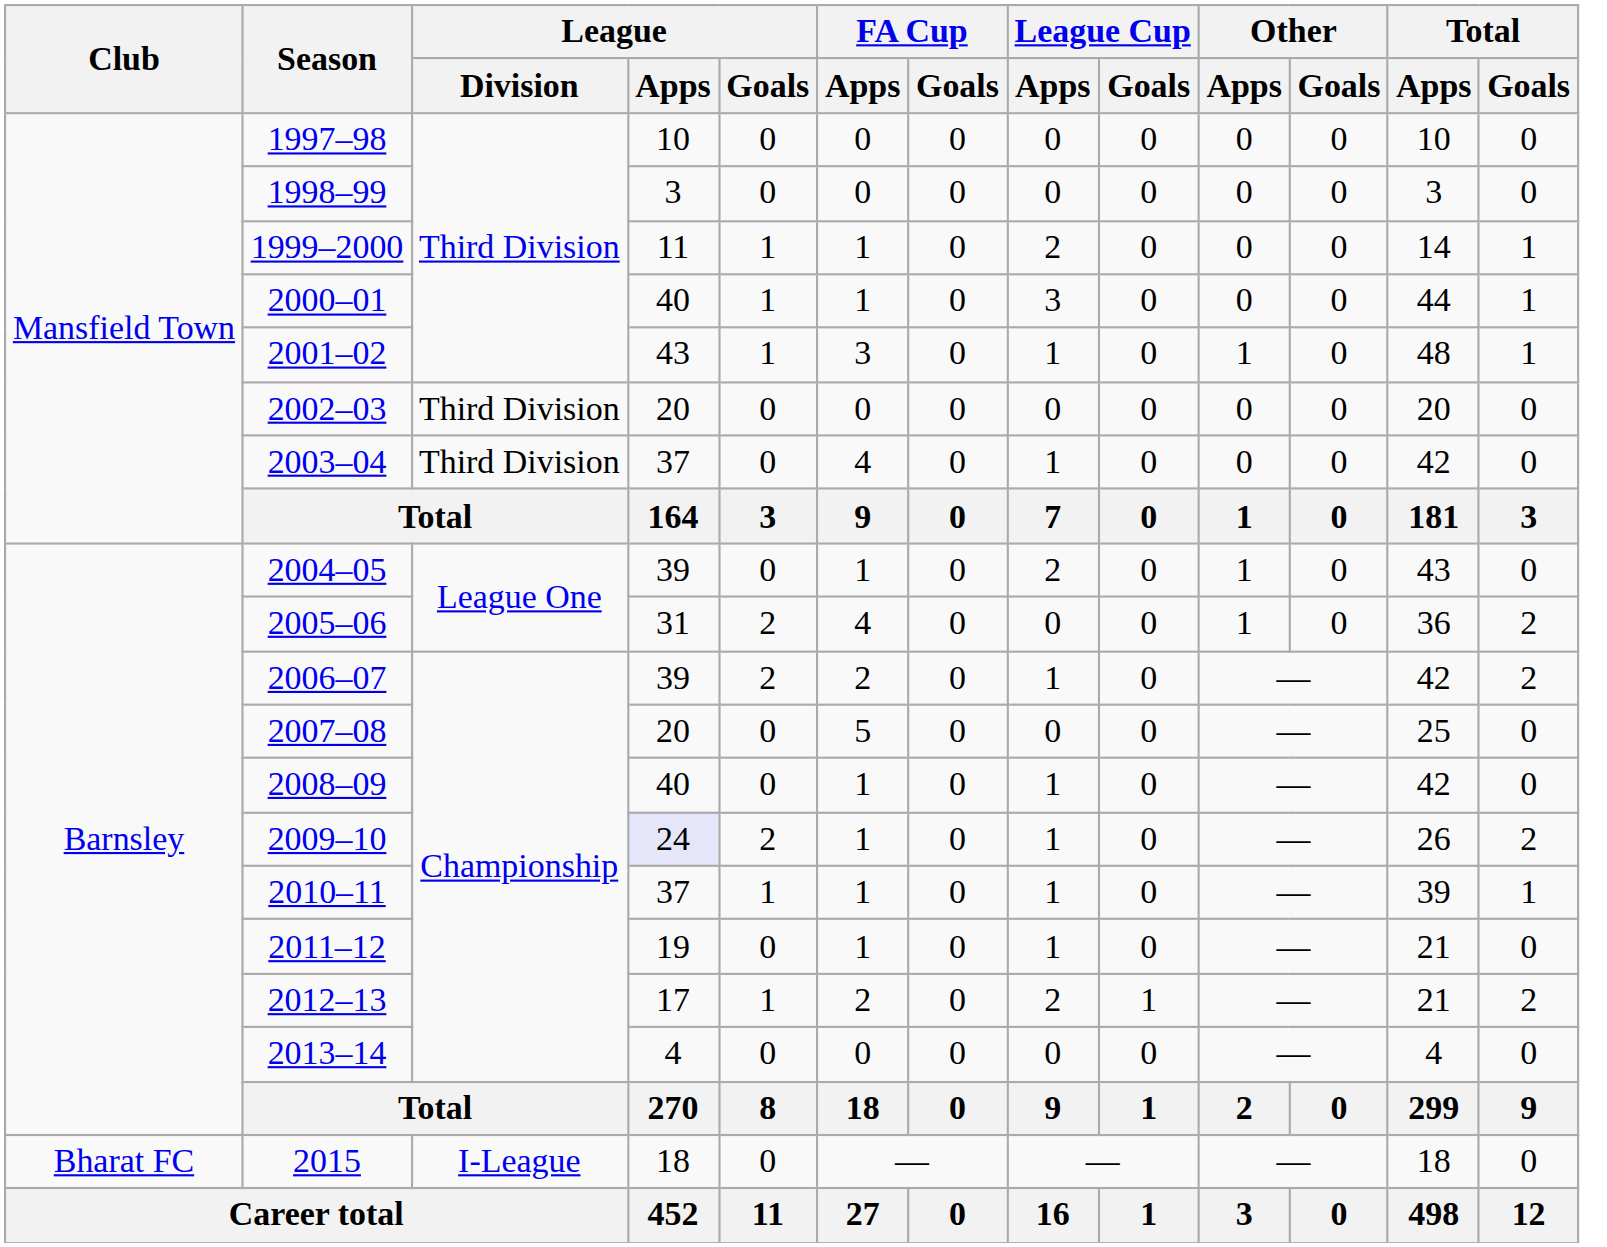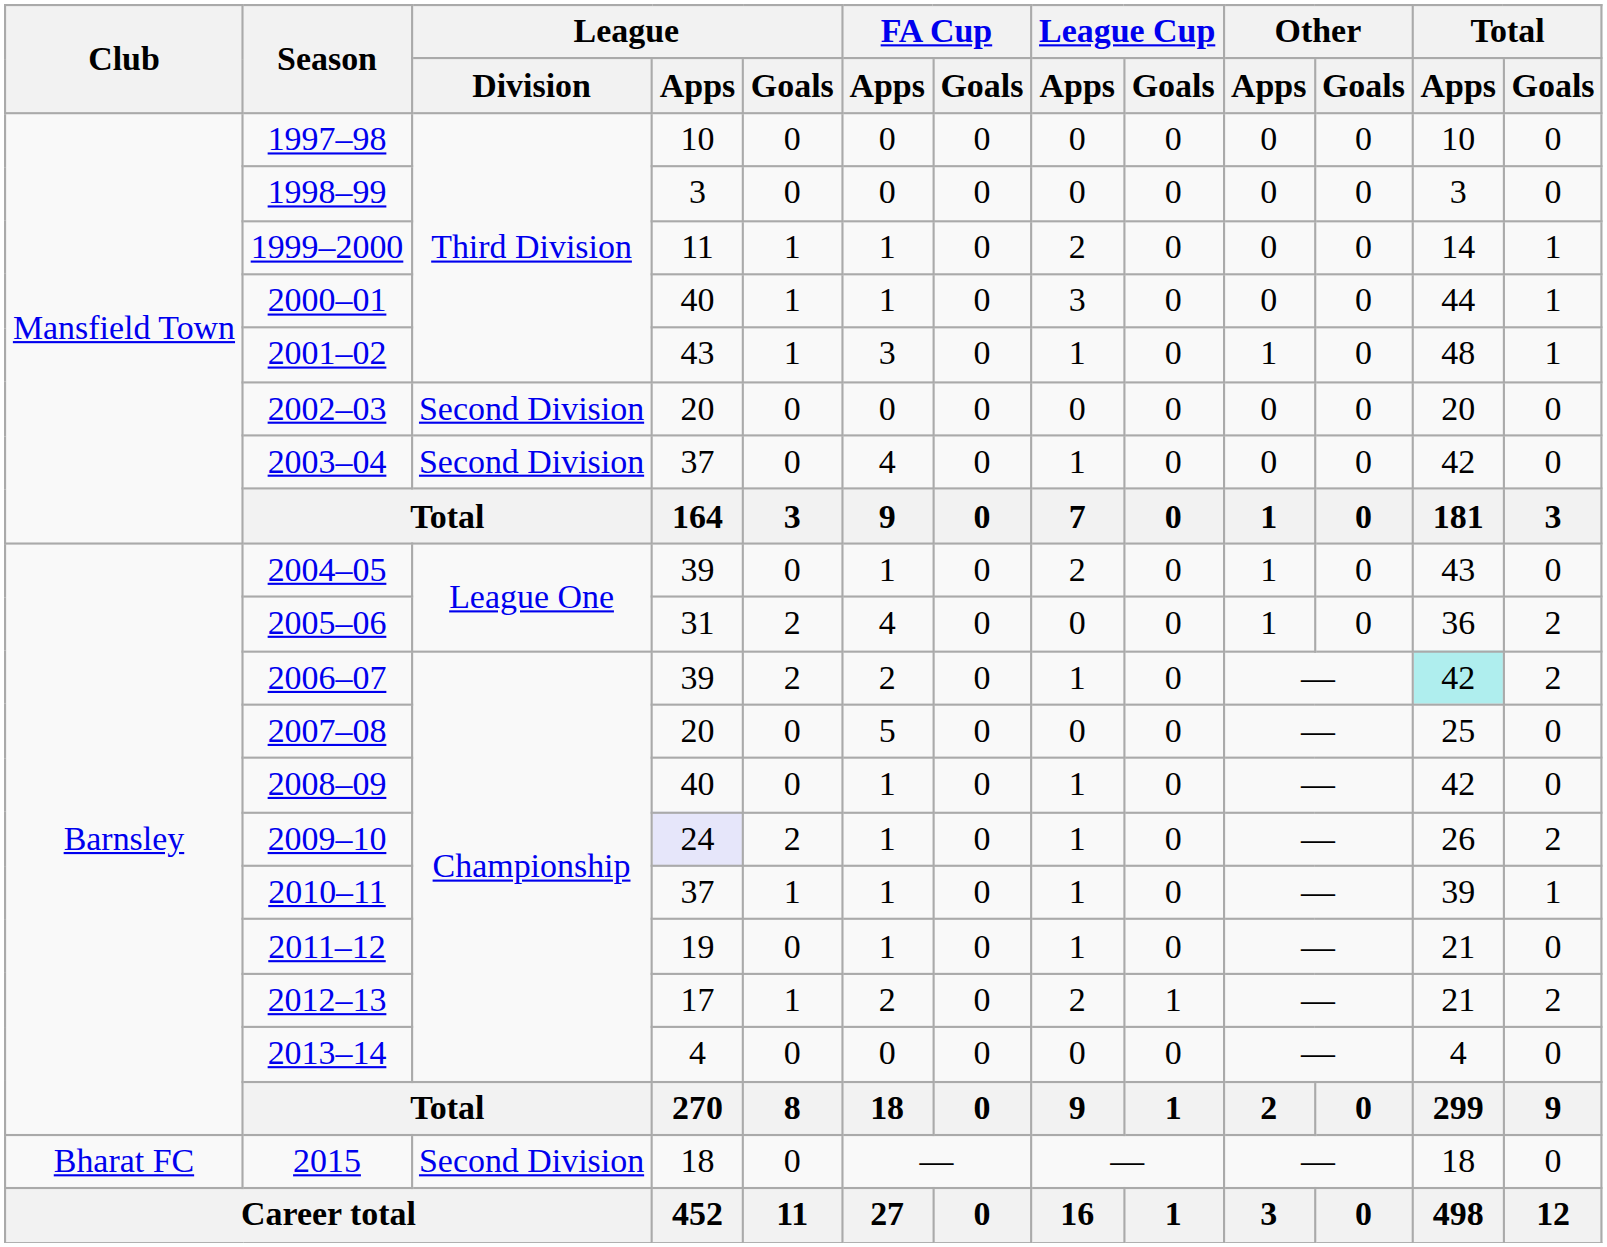 <table class="wikitable" style="text-align:center">
 <tr>
 <th rowspan="2">Club</th>
 <th rowspan="2">Season</th>
 <th colspan="3">League</th>
 <th colspan="2"><a href='#'>FA Cup</a></th>
 <th colspan="2"><a href='#'>League Cup</a></th>
 <th colspan="2">Other</th>
 <th colspan="2">Total</th>
 </tr>
 <tr>
 <th>Division</th>
 <th>Apps</th>
 <th>Goals</th>
 <th>Apps</th>
 <th>Goals</th>
 <th>Apps</th>
 <th>Goals</th>
 <th>Apps</th>
 <th>Goals</th>
 <th>Apps</th>
 <th>Goals</th>
 </tr>
 <tr>
 <td rowspan="8"><a href='#'>Mansfield Town</a></td>
 <td><a href='#'>1997–98</a></td>
 <td rowspan="5"><a href='#'>Third Division</a></td>
 <td>10</td>
 <td>0</td>
 <td>0</td>
 <td>0</td>
 <td>0</td>
 <td>0</td>
 <td>0</td>
 <td>0</td>
 <td>10</td>
 <td>0</td>
 </tr>
 <tr>
 <td><a href='#'>1998–99</a></td>
 <td>3</td>
 <td>0</td>
 <td>0</td>
 <td>0</td>
 <td>0</td>
 <td>0</td>
 <td>0</td>
 <td>0</td>
 <td>3</td>
 <td>0</td>
 </tr>
 <tr>
 <td><a href='#'>1999–2000</a></td>
 <td>11</td>
 <td>1</td>
 <td>1</td>
 <td>0</td>
 <td>2</td>
 <td>0</td>
 <td>0</td>
 <td>0</td>
 <td>14</td>
 <td>1</td>
 </tr>
 <tr>
 <td><a href='#'>2000–01</a></td>
 <td>40</td>
 <td>1</td>
 <td>1</td>
 <td>0</td>
 <td>3</td>
 <td>0</td>
 <td>0</td>
 <td>0</td>
 <td>44</td>
 <td>1</td>
 </tr>
 <tr>
 <td><a href='#'>2001–02</a></td>
 <td>43</td>
 <td>1</td>
 <td>3</td>
 <td>0</td>
 <td>1</td>
 <td>0</td>
 <td>1</td>
 <td>0</td>
 <td>48</td>
 <td>1</td>
 </tr>
 <tr>
 <td><a href='#'>2002–03</a></td>
-<td>Third Division</td>
+<td><a href='#'>Second Division</a></td>
 <td>20</td>
 <td>0</td>
 <td>0</td>
 <td>0</td>
 <td>0</td>
 <td>0</td>
 <td>0</td>
 <td>0</td>
 <td>20</td>
 <td>0</td>
 </tr>
 <tr>
 <td><a href='#'>2003–04</a></td>
-<td>Third Division</td>
+<td><a href='#'>Second Division</a></td>
 <td>37</td>
 <td>0</td>
 <td>4</td>
 <td>0</td>
 <td>1</td>
 <td>0</td>
 <td>0</td>
 <td>0</td>
 <td>42</td>
 <td>0</td>
 </tr>
 <tr>
 <th colspan="2">Total</th>
 <th>164</th>
 <th>3</th>
 <th>9</th>
 <th>0</th>
 <th>7</th>
 <th>0</th>
 <th>1</th>
 <th>0</th>
 <th>181</th>
 <th>3</th>
 </tr>
 <tr>
 <td rowspan="11"><a href='#'>Barnsley</a></td>
 <td><a href='#'>2004–05</a></td>
 <td rowspan="2"><a href='#'>League One</a></td>
 <td>39</td>
 <td>0</td>
 <td>1</td>
 <td>0</td>
 <td>2</td>
 <td>0</td>
 <td>1</td>
 <td>0</td>
 <td>43</td>
 <td>0</td>
 </tr>
 <tr>
 <td><a href='#'>2005–06</a></td>
 <td>31</td>
 <td>2</td>
 <td>4</td>
 <td>0</td>
 <td>0</td>
 <td>0</td>
 <td>1</td>
 <td>0</td>
 <td>36</td>
 <td>2</td>
 </tr>
 <tr>
 <td><a href='#'>2006–07</a></td>
 <td rowspan="8"><a href='#'>Championship</a></td>
 <td>39</td>
 <td>2</td>
 <td>2</td>
 <td>0</td>
 <td>1</td>
 <td>0</td>
 <td colspan="2">—</td>
-<td>42</td>
+<td style="background: paleturquoise;">42</td>
 <td>2</td>
 </tr>
 <tr>
 <td><a href='#'>2007–08</a></td>
 <td>20</td>
 <td>0</td>
 <td>5</td>
 <td>0</td>
 <td>0</td>
 <td>0</td>
 <td colspan="2">—</td>
 <td>25</td>
 <td>0</td>
 </tr>
 <tr>
 <td><a href='#'>2008–09</a></td>
 <td>40</td>
 <td>0</td>
 <td>1</td>
 <td>0</td>
 <td>1</td>
 <td>0</td>
 <td colspan="2">—</td>
 <td>42</td>
 <td>0</td>
 </tr>
 <tr>
 <td><a href='#'>2009–10</a></td>
 <td style="background: lavender;">24</td>
 <td>2</td>
 <td>1</td>
 <td>0</td>
 <td>1</td>
 <td>0</td>
 <td colspan="2">—</td>
 <td>26</td>
 <td>2</td>
 </tr>
 <tr>
 <td><a href='#'>2010–11</a></td>
 <td>37</td>
 <td>1</td>
 <td>1</td>
 <td>0</td>
 <td>1</td>
 <td>0</td>
 <td colspan="2">—</td>
 <td>39</td>
 <td>1</td>
 </tr>
 <tr>
 <td><a href='#'>2011–12</a></td>
 <td>19</td>
 <td>0</td>
 <td>1</td>
 <td>0</td>
 <td>1</td>
 <td>0</td>
 <td colspan="2">—</td>
 <td>21</td>
 <td>0</td>
 </tr>
 <tr>
 <td><a href='#'>2012–13</a></td>
 <td>17</td>
 <td>1</td>
 <td>2</td>
 <td>0</td>
 <td>2</td>
 <td>1</td>
 <td colspan="2">—</td>
 <td>21</td>
 <td>2</td>
 </tr>
 <tr>
 <td><a href='#'>2013–14</a></td>
 <td>4</td>
 <td>0</td>
 <td>0</td>
 <td>0</td>
 <td>0</td>
 <td>0</td>
 <td colspan="2">—</td>
 <td>4</td>
 <td>0</td>
 </tr>
 <tr>
 <th colspan="2">Total</th>
 <th>270</th>
 <th>8</th>
 <th>18</th>
 <th>0</th>
 <th>9</th>
 <th>1</th>
 <th>2</th>
 <th>0</th>
 <th>299</th>
 <th>9</th>
 </tr>
 <tr>
 <td rowspan="1"><a href='#'>Bharat FC</a></td>
 <td><a href='#'>2015</a></td>
-<td><a href='#'>I-League</a></td>
+<td><a href='#'>Second Division</a></td>
 <td>18</td>
 <td>0</td>
 <td colspan="2">—</td>
 <td colspan="2">—</td>
 <td colspan="2">—</td>
 <td>18</td>
 <td>0</td>
 </tr>
 <tr>
 <th colspan="3">Career total</th>
 <th>452</th>
 <th>11</th>
 <th>27</th>
 <th>0</th>
 <th>16</th>
 <th>1</th>
 <th>3</th>
 <th>0</th>
 <th>498</th>
 <th>12</th>
 </tr>
 </table>
